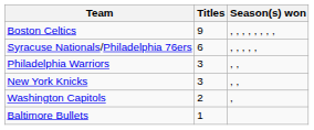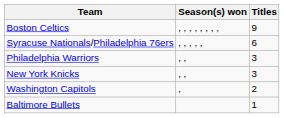 <table class="wikitable sortable">
 <tr>
 <th>Team</th>
+<th>Season(s) won</th>
 <th>Titles</th>
-<th>Season(s) won</th>
 </tr>
 <tr>
 <td><a href='#'>Boston Celtics</a></td>
+<td>, , , , , , , , </td>
 <td>9</td>
-<td>, , , , , , , , </td>
 </tr>
 <tr>
 <td><a href='#'>Syracuse Nationals</a>/<a href='#'>Philadelphia 76ers</a></td>
+<td>, , , , , </td>
 <td>6</td>
-<td>, , , , , </td>
 </tr>
 <tr>
 <td><a href='#'>Philadelphia Warriors</a> </td>
+<td>, , </td>
 <td>3</td>
-<td>, , </td>
 </tr>
 <tr>
 <td><a href='#'>New York Knicks</a></td>
+<td>, , </td>
 <td>3</td>
-<td>, , </td>
 </tr>
 <tr>
 <td><a href='#'>Washington Capitols</a></td>
+<td>, </td>
 <td>2</td>
-<td>, </td>
 </tr>
 <tr>
 <td><a href='#'>Baltimore Bullets</a> </td>
+<td></td>
 <td>1</td>
-<td></td>
 </tr>
 </table>
